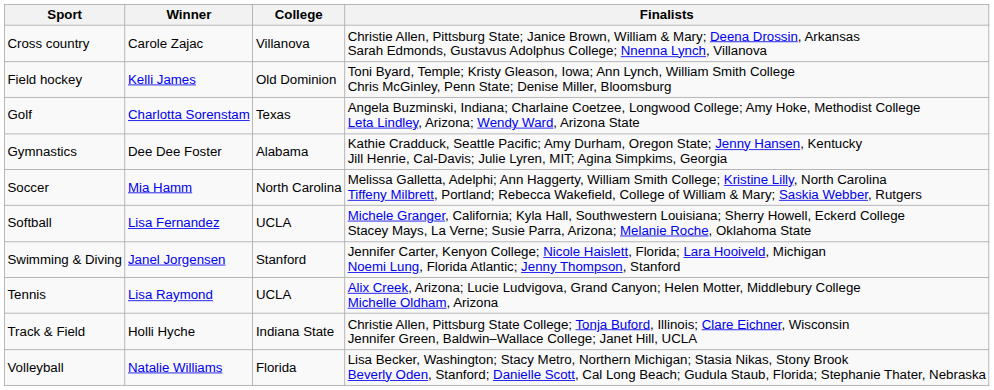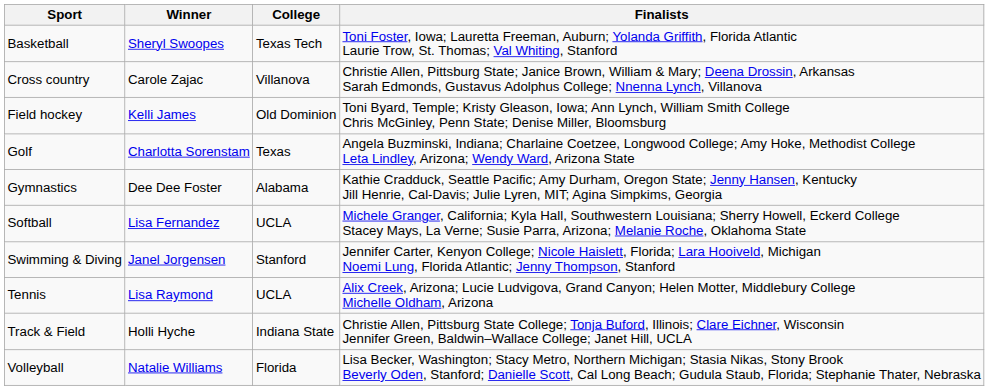 <table class="wikitable">
 <tr>
 <th>Sport</th>
 <th>Winner</th>
 <th>College</th>
 <th>Finalists</th>
+</tr>
+<tr>
+<td>Basketball</td>
+<td><a href='#'>Sheryl Swoopes</a></td>
+<td>Texas Tech</td>
+<td><a href='#'>Toni Foster</a>, Iowa; Lauretta Freeman, Auburn; <a href='#'>Yolanda Griffith</a>, Florida Atlantic<br>Laurie Trow, St. Thomas; <a href='#'>Val Whiting</a>, Stanford</td>
 </tr>
 <tr>
 <td>Cross country</td>
 <td>Carole Zajac</td>
 <td>Villanova</td>
 <td>Christie Allen, Pittsburg State; Janice Brown, William & Mary; <a href='#'>Deena Drossin</a>, Arkansas<br>Sarah Edmonds, Gustavus Adolphus College; <a href='#'>Nnenna Lynch</a>, Villanova</td>
 </tr>
 <tr>
 <td>Field hockey</td>
 <td><a href='#'>Kelli James</a></td>
 <td>Old Dominion</td>
 <td>Toni Byard, Temple; Kristy Gleason, Iowa; Ann Lynch, William Smith College<br>Chris McGinley, Penn State; Denise Miller, Bloomsburg</td>
 </tr>
 <tr>
 <td>Golf</td>
 <td><a href='#'>Charlotta Sorenstam</a></td>
 <td>Texas</td>
 <td>Angela Buzminski, Indiana; Charlaine Coetzee, Longwood College; Amy Hoke, Methodist College<br><a href='#'>Leta Lindley</a>, Arizona; <a href='#'>Wendy Ward</a>, Arizona State</td>
 </tr>
 <tr>
 <td>Gymnastics</td>
 <td>Dee Dee Foster</td>
 <td>Alabama</td>
 <td>Kathie Cradduck, Seattle Pacific; Amy Durham, Oregon State; <a href='#'>Jenny Hansen</a>, Kentucky<br>Jill Henrie, Cal-Davis; Julie Lyren, MIT; Agina Simpkims, Georgia</td>
-</tr>
-<tr>
-<td>Soccer</td>
-<td><a href='#'>Mia Hamm</a></td>
-<td>North Carolina</td>
-<td>Melissa Galletta, Adelphi; Ann Haggerty, William Smith College; <a href='#'>Kristine Lilly</a>, North Carolina<br><a href='#'>Tiffeny Milbrett</a>, Portland; Rebecca Wakefield, College of William & Mary; <a href='#'>Saskia Webber</a>, Rutgers</td>
 </tr>
 <tr>
 <td>Softball</td>
 <td><a href='#'>Lisa Fernandez</a></td>
 <td>UCLA</td>
 <td><a href='#'>Michele Granger</a>, California; Kyla Hall, Southwestern Louisiana; Sherry Howell, Eckerd College<br>Stacey Mays, La Verne; Susie Parra, Arizona; <a href='#'>Melanie Roche</a>, Oklahoma State</td>
 </tr>
 <tr>
 <td>Swimming & Diving</td>
 <td><a href='#'>Janel Jorgensen</a></td>
 <td>Stanford</td>
 <td>Jennifer Carter, Kenyon College; <a href='#'>Nicole Haislett</a>, Florida; <a href='#'>Lara Hooiveld</a>, Michigan<br><a href='#'>Noemi Lung</a>, Florida Atlantic; <a href='#'>Jenny Thompson</a>, Stanford</td>
 </tr>
 <tr>
 <td>Tennis</td>
 <td><a href='#'>Lisa Raymond</a></td>
 <td>UCLA</td>
 <td><a href='#'>Alix Creek</a>, Arizona; Lucie Ludvigova, Grand Canyon; Helen Motter, Middlebury College<br><a href='#'>Michelle Oldham</a>, Arizona</td>
 </tr>
 <tr>
 <td>Track & Field</td>
 <td>Holli Hyche</td>
 <td>Indiana State</td>
 <td>Christie Allen, Pittsburg State College; <a href='#'>Tonja Buford</a>, Illinois; <a href='#'>Clare Eichner</a>, Wisconsin<br>Jennifer Green, Baldwin–Wallace College; Janet Hill, UCLA</td>
 </tr>
 <tr>
 <td>Volleyball</td>
 <td><a href='#'>Natalie Williams</a></td>
 <td>Florida</td>
 <td>Lisa Becker, Washington; Stacy Metro, Northern Michigan; Stasia Nikas, Stony Brook<br><a href='#'>Beverly Oden</a>, Stanford; <a href='#'>Danielle Scott</a>, Cal Long Beach; Gudula Staub, Florida; Stephanie Thater, Nebraska</td>
 </tr>
 </table>
